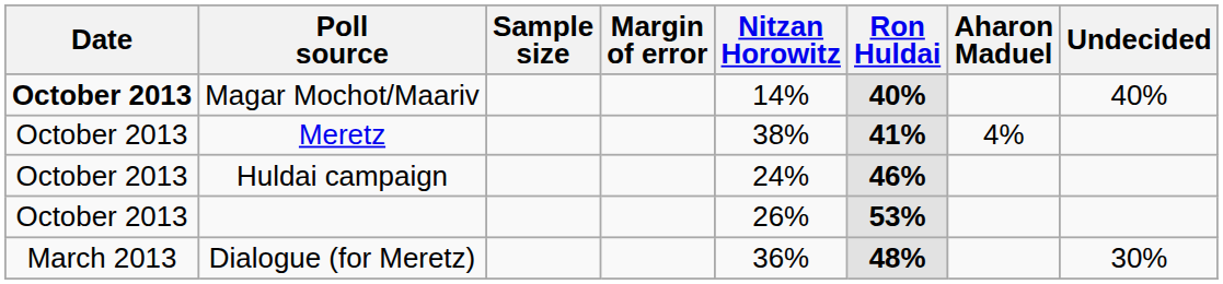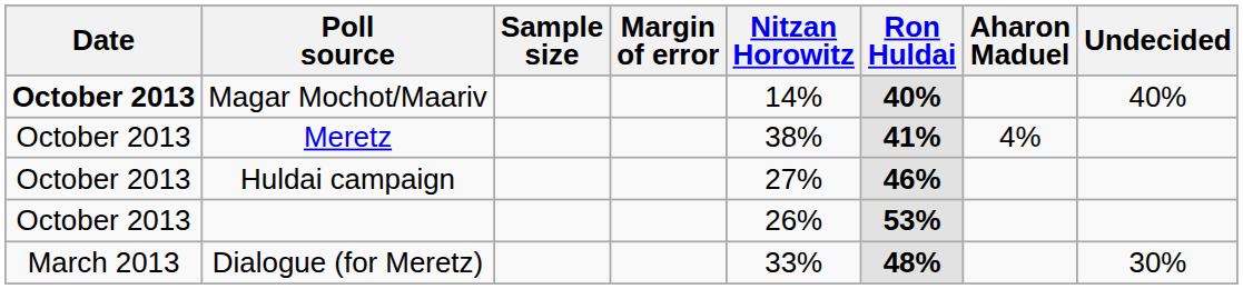 <table class="wikitable" style="text-align:center; font-size:90%; line-height:14px">
 <tr>
 <th>Date</th>
 <th>Poll<br>source</th>
 <th>Sample<br>size</th>
 <th>Margin<br>of error</th>
 <th><a href='#'>Nitzan<br>Horowitz</a></th>
 <th><a href='#'>Ron<br>Huldai</a></th>
 <th>Aharon<br>Maduel</th>
 <th>Undecided</th>
 </tr>
 <tr>
 <td><strong>October 2013</strong></td>
 <td>Magar Mochot/Maariv</td>
 <td></td>
 <td></td>
 <td>14%</td>
 <td style="background:#E2E2E2"><strong>40%</strong></td>
 <td></td>
 <td>40%</td>
 </tr>
 <tr>
 <td>October 2013</td>
 <td><a href='#'>Meretz</a></td>
 <td></td>
 <td></td>
 <td>38%</td>
 <td style="background:#E2E2E2"><strong>41%</strong></td>
 <td>4%</td>
 <td></td>
 </tr>
 <tr>
 <td>October 2013</td>
 <td>Huldai campaign</td>
 <td></td>
 <td></td>
-<td>24%</td>
+<td>27%</td>
 <td style="background:#E2E2E2"><strong>46%</strong></td>
 <td></td>
 <td></td>
 </tr>
 <tr>
 <td>October 2013</td>
 <td></td>
 <td></td>
 <td></td>
 <td>26%</td>
 <td style="background:#E2E2E2"><strong>53%</strong></td>
 <td></td>
 <td></td>
 </tr>
 <tr>
 <td>March 2013</td>
 <td>Dialogue (for Meretz)</td>
 <td></td>
 <td></td>
-<td>36%</td>
+<td>33%</td>
 <td style="background:#E2E2E2"><strong>48%</strong></td>
 <td></td>
 <td>30%</td>
 </tr>
 </table>
